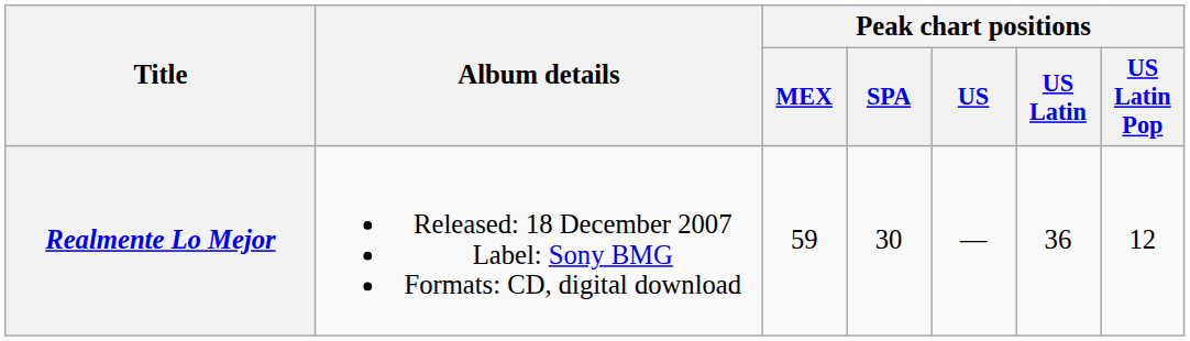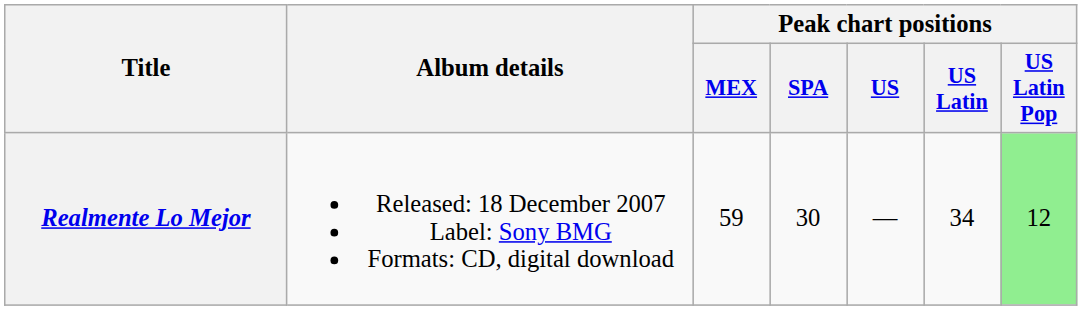 <table class="wikitable plainrowheaders" style="text-align:center">
 <tr>
 <th scope="col" rowspan="2" style="width:11em;">Title</th>
 <th scope="col" rowspan="2" style="width:16em;">Album details</th>
 <th scope="col" colspan="5">Peak chart positions</th>
 </tr>
 <tr>
 <th scope="col" style="width:3em;font-size:90%;"><a href='#'>MEX</a><br></th>
 <th scope="col" style="width:3em;font-size:90%;"><a href='#'>SPA</a><br></th>
 <th scope="col" style="width:3em;font-size:90%;"><a href='#'>US</a><br></th>
 <th scope="col" style="width:3em;font-size:90%;"><a href='#'>US Latin</a><br></th>
 <th scope="col" style="width:3em;font-size:90%;"><a href='#'>US Latin Pop</a><br></th>
 </tr>
 <tr>
 <th scope="row"><em><a href='#'>Realmente Lo Mejor</a></em></th>
 <td><br><ul><li>Released: 18 December 2007</li><li>Label: <a href='#'>Sony BMG</a></li><li>Formats: CD, digital download</li></ul></td>
 <td>59</td>
 <td>30</td>
 <td>—</td>
-<td>36</td>
-<td>12</td>
+<td>34</td>
+<td style="background: lightgreen;">12</td>
 </tr>
 </table>
